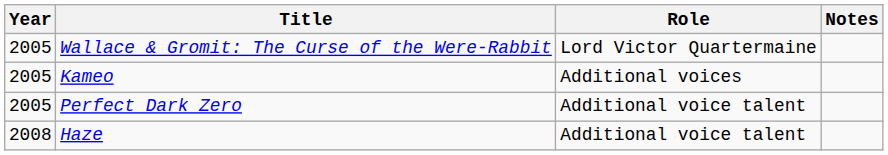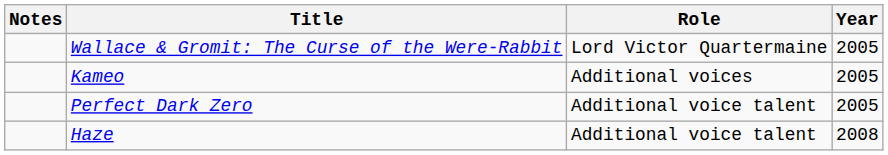 <table class="wikitable sortable">
 <tr>
-<th>Year</th>
+<th class="unsortable">Notes</th>
 <th>Title</th>
 <th>Role</th>
-<th class="unsortable">Notes</th>
+<th>Year</th>
 </tr>
 <tr>
-<td>2005</td>
+<td></td>
 <td><em><a href='#'>Wallace & Gromit: The Curse of the Were-Rabbit</a></em></td>
 <td>Lord Victor Quartermaine</td>
-<td></td>
+<td>2005</td>
 </tr>
 <tr>
-<td>2005</td>
+<td></td>
 <td><em><a href='#'>Kameo</a></em></td>
 <td>Additional voices</td>
-<td></td>
+<td>2005</td>
 </tr>
 <tr>
-<td>2005</td>
+<td></td>
 <td><em><a href='#'>Perfect Dark Zero</a></em></td>
 <td>Additional voice talent</td>
-<td></td>
+<td>2005</td>
 </tr>
 <tr>
-<td>2008</td>
+<td></td>
 <td><em><a href='#'>Haze</a></em></td>
 <td>Additional voice talent</td>
-<td></td>
+<td>2008</td>
 </tr>
 </table>
